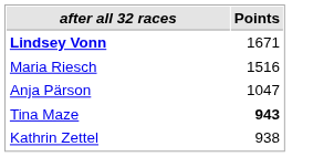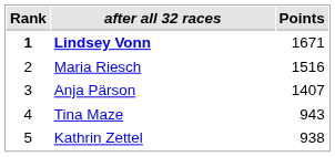 <table cellspacing="1" cellpadding="3" style="border:1px solid #AAAAAA;font-size:86%">
 <tr bgcolor="#E4E4E4">
+<th style="border-bottom:1px solid #AAAAAA" width=10>Rank</th>
 <th style="border-bottom:1px solid #AAAAAA" width=200><strong><em>after all 32 races</em></strong></th>
 <th style="border-bottom:1px solid #AAAAAA" width=20>Points</th>
 </tr>
 <tr>
+<td align="center"><strong>1</strong></td>
 <td> <strong><a href='#'>Lindsey Vonn</a> </strong></td>
 <td align="right">1671</td>
 </tr>
 <tr>
+<td align="center">2</td>
 <td> <a href='#'>Maria Riesch</a></td>
 <td align="right">1516</td>
 </tr>
 <tr>
+<td align="center">3</td>
 <td> <a href='#'>Anja Pärson</a></td>
-<td align="right">1047</td>
+<td align="right">1407</td>
 </tr>
 <tr>
+<td align="center">4</td>
 <td> <a href='#'>Tina Maze</a></td>
-<td align="right"><strong>943</strong></td>
+<td align="right">943</td>
 </tr>
 <tr>
+<td align="center">5</td>
 <td> <a href='#'>Kathrin Zettel</a></td>
 <td align="right">938</td>
 </tr>
 </table>
